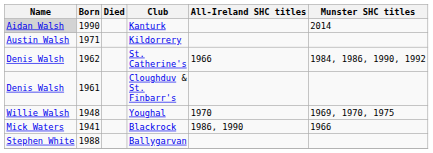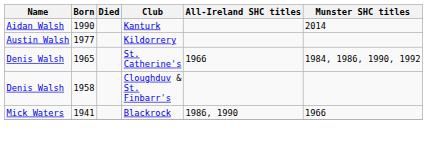 <table align=top class="wikitable">
 <tr>
 <th>Name</th>
 <th>Born</th>
 <th>Died</th>
 <th width=80>Club</th>
 <th colspan=1>All-Ireland SHC titles</th>
 <th colspan=1>Munster SHC titles</th>
 </tr>
 <tr>
-<td style="background: lightgrey;"><a href='#'>Aidan Walsh</a></td>
+<td><a href='#'>Aidan Walsh</a></td>
 <td>1990</td>
 <td></td>
 <td><a href='#'>Kanturk</a></td>
 <td></td>
 <td>2014</td>
 </tr>
 <tr>
 <td><a href='#'>Austin Walsh</a></td>
-<td>1971</td>
+<td>1977</td>
 <td></td>
 <td><a href='#'>Kildorrery</a></td>
 <td></td>
 <td></td>
 </tr>
 <tr>
 <td><a href='#'>Denis Walsh</a></td>
-<td>1962</td>
+<td>1965</td>
 <td></td>
 <td><a href='#'>St. Catherine's</a></td>
 <td>1966</td>
 <td>1984, 1986, 1990, 1992</td>
 </tr>
 <tr>
 <td><a href='#'>Denis Walsh</a></td>
-<td>1961</td>
+<td>1958</td>
 <td></td>
 <td><a href='#'>Cloughduv</a> & <a href='#'>St. Finbarr's</a></td>
 <td></td>
 <td></td>
-</tr>
-<tr>
-<td><a href='#'>Willie Walsh</a></td>
-<td>1948</td>
-<td></td>
-<td><a href='#'>Youghal</a></td>
-<td>1970</td>
-<td>1969, 1970, 1975</td>
 </tr>
 <tr>
 <td><a href='#'>Mick Waters</a></td>
 <td>1941</td>
 <td></td>
 <td><a href='#'>Blackrock</a></td>
 <td>1986, 1990</td>
 <td>1966</td>
 </tr>
 <tr>
-<td><a href='#'>Stephen White</a></td>
-<td>1988</td>
-<td></td>
-<td><a href='#'>Ballygarvan</a></td>
-<td></td>
-<td></td>
-</tr>
-<tr>
 </tr>
 </table>
